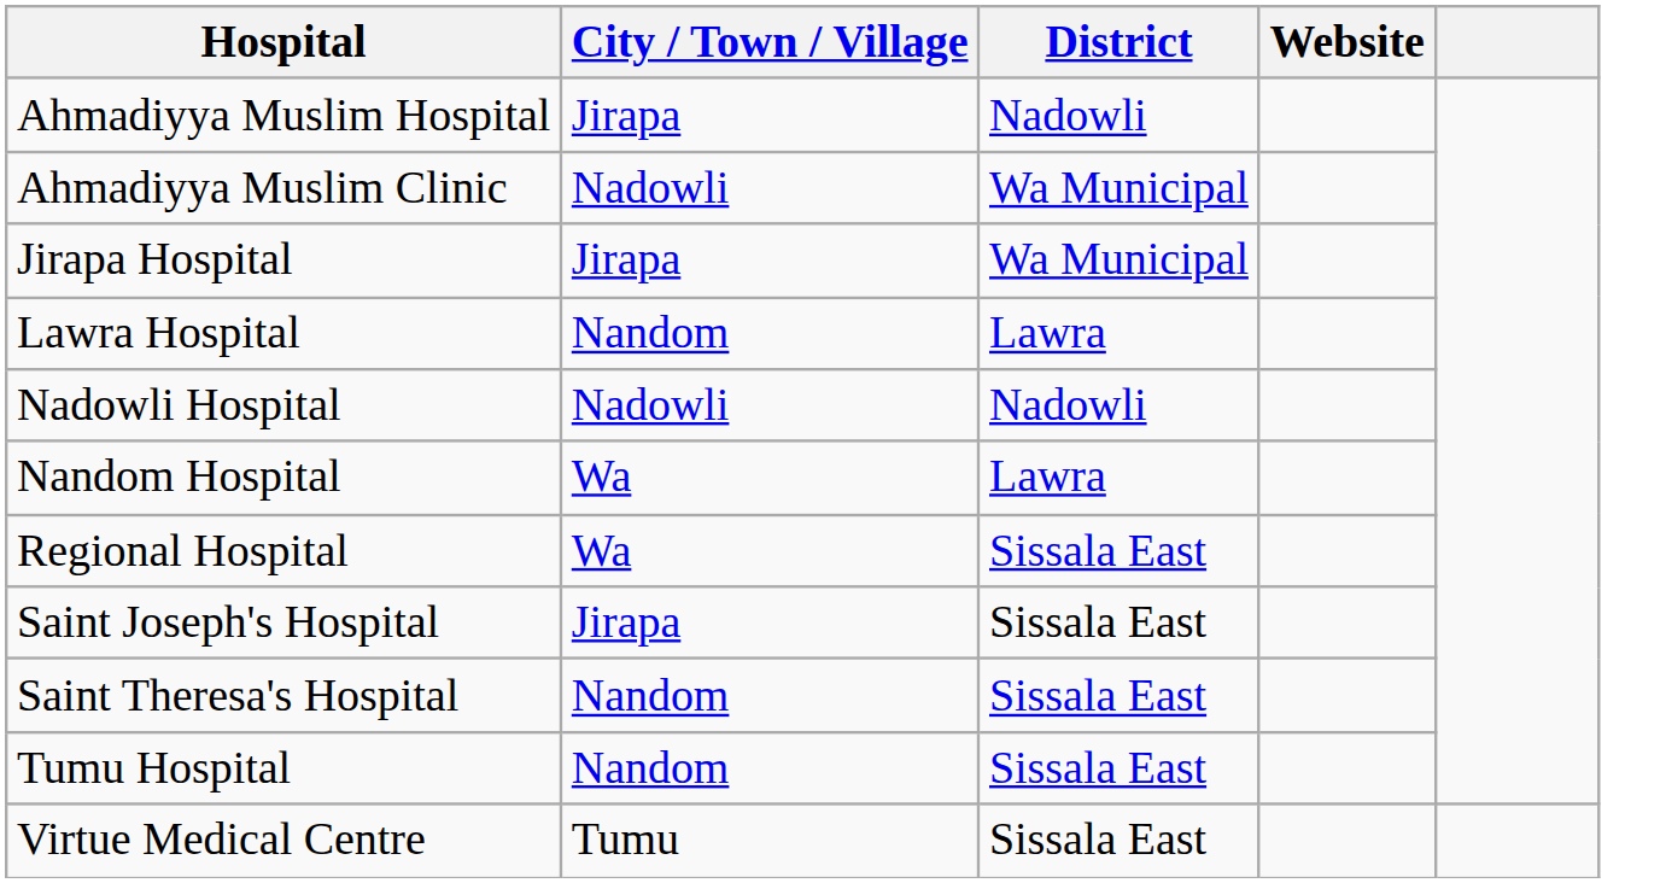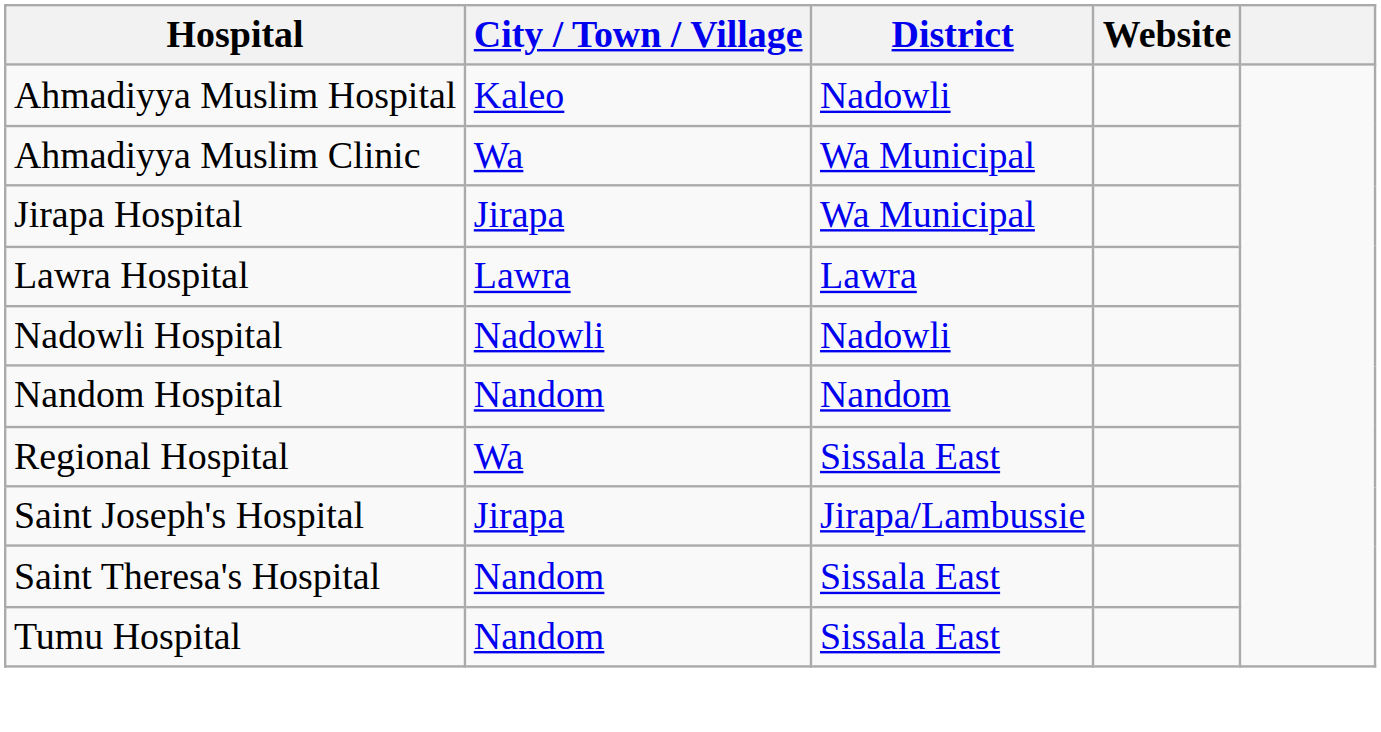 <table class="wikitable sortable">
 <tr>
 <th>Hospital</th>
 <th><a href='#'>City / Town / Village</a></th>
 <th><a href='#'>District</a></th>
 <th>Website</th>
 <th width="50"></th>
 </tr>
 <tr>
 <td>Ahmadiyya Muslim Hospital</td>
-<td><a href='#'>Jirapa</a></td>
+<td><a href='#'>Kaleo</a></td>
 <td><a href='#'>Nadowli</a></td>
 <td></td>
 <td rowspan="10"></td>
 </tr>
 <tr>
 <td>Ahmadiyya Muslim Clinic</td>
-<td><a href='#'>Nadowli</a></td>
+<td><a href='#'>Wa</a></td>
 <td><a href='#'>Wa Municipal</a></td>
 <td></td>
 </tr>
 <tr>
 <td>Jirapa Hospital</td>
 <td><a href='#'>Jirapa</a></td>
 <td><a href='#'>Wa Municipal</a></td>
 <td></td>
 </tr>
 <tr>
 <td>Lawra Hospital</td>
-<td><a href='#'>Nandom</a></td>
+<td><a href='#'>Lawra</a></td>
 <td><a href='#'>Lawra</a></td>
 <td></td>
 </tr>
 <tr>
 <td>Nadowli Hospital</td>
 <td><a href='#'>Nadowli</a></td>
 <td><a href='#'>Nadowli</a></td>
 <td></td>
 </tr>
 <tr>
 <td>Nandom Hospital</td>
-<td><a href='#'>Wa</a></td>
-<td><a href='#'>Lawra</a></td>
+<td><a href='#'>Nandom</a></td>
+<td><a href='#'>Nandom</a></td>
 <td></td>
 </tr>
 <tr>
 <td>Regional Hospital</td>
 <td><a href='#'>Wa</a></td>
 <td><a href='#'>Sissala East</a></td>
 <td></td>
 </tr>
 <tr>
 <td>Saint Joseph's Hospital</td>
 <td><a href='#'>Jirapa</a></td>
-<td>Sissala East</td>
+<td><a href='#'>Jirapa/Lambussie</a></td>
 <td></td>
 </tr>
 <tr>
 <td>Saint Theresa's Hospital</td>
 <td><a href='#'>Nandom</a></td>
 <td><a href='#'>Sissala East</a></td>
 <td></td>
 </tr>
 <tr>
 <td>Tumu Hospital</td>
 <td><a href='#'>Nandom</a></td>
 <td><a href='#'>Sissala East</a></td>
 <td></td>
 </tr>
-<tr>
-<td>Virtue Medical Centre</td>
-<td>Tumu</td>
-<td>Sissala East</td>
-<td></td>
-<td></td>
-</tr>
 </table>
